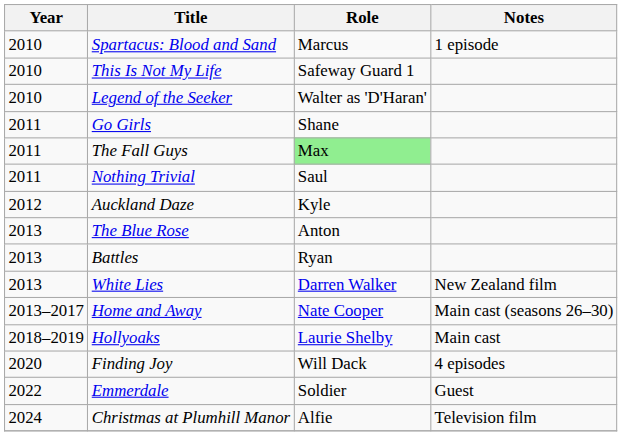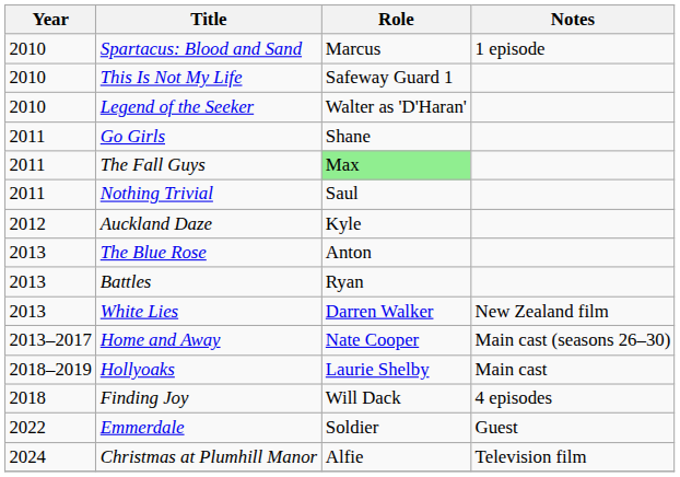 <table class="wikitable sortable">
 <tr>
 <th>Year</th>
 <th>Title</th>
 <th>Role</th>
 <th>Notes</th>
 </tr>
 <tr>
 <td>2010</td>
 <td><em><a href='#'>Spartacus: Blood and Sand</a></em></td>
 <td>Marcus</td>
 <td>1 episode</td>
 </tr>
 <tr>
 <td>2010</td>
 <td><em><a href='#'>This Is Not My Life</a></em></td>
 <td>Safeway Guard 1</td>
 <td></td>
 </tr>
 <tr>
 <td>2010</td>
 <td><em><a href='#'>Legend of the Seeker</a></em></td>
 <td>Walter as 'D'Haran'</td>
 <td></td>
 </tr>
 <tr>
 <td>2011</td>
 <td><em><a href='#'>Go Girls</a></em></td>
 <td>Shane</td>
 <td></td>
 </tr>
 <tr>
 <td>2011</td>
 <td><em>The Fall Guys</em></td>
 <td style="background: lightgreen;">Max</td>
 <td></td>
 </tr>
 <tr>
 <td>2011</td>
 <td><em><a href='#'>Nothing Trivial</a></em></td>
 <td>Saul</td>
 <td></td>
 </tr>
 <tr>
 <td>2012</td>
 <td><em>Auckland Daze</em></td>
 <td>Kyle</td>
 <td></td>
 </tr>
 <tr>
 <td>2013</td>
 <td><em><a href='#'>The Blue Rose</a></em></td>
 <td>Anton</td>
 <td></td>
 </tr>
 <tr>
 <td>2013</td>
 <td><em>Battles</em></td>
 <td>Ryan</td>
 <td></td>
 </tr>
 <tr>
 <td>2013</td>
 <td><em><a href='#'>White Lies</a></em></td>
 <td><a href='#'>Darren Walker</a></td>
 <td>New Zealand film</td>
 </tr>
 <tr>
 <td>2013–2017</td>
 <td><em><a href='#'>Home and Away</a></em></td>
 <td><a href='#'>Nate Cooper</a></td>
 <td>Main cast (seasons 26–30)</td>
 </tr>
 <tr>
 <td>2018–2019</td>
 <td><em><a href='#'>Hollyoaks</a></em></td>
 <td><a href='#'>Laurie Shelby</a></td>
 <td>Main cast</td>
 </tr>
 <tr>
-<td>2020</td>
+<td>2018</td>
 <td><em>Finding Joy</em></td>
 <td>Will Dack</td>
 <td>4 episodes</td>
 </tr>
 <tr>
 <td>2022</td>
 <td><em><a href='#'>Emmerdale</a></em></td>
 <td>Soldier</td>
 <td>Guest</td>
 </tr>
 <tr>
 <td>2024</td>
 <td><em>Christmas at Plumhill Manor</em></td>
 <td>Alfie</td>
 <td>Television film</td>
 </tr>
 <tr>
 </tr>
 </table>
